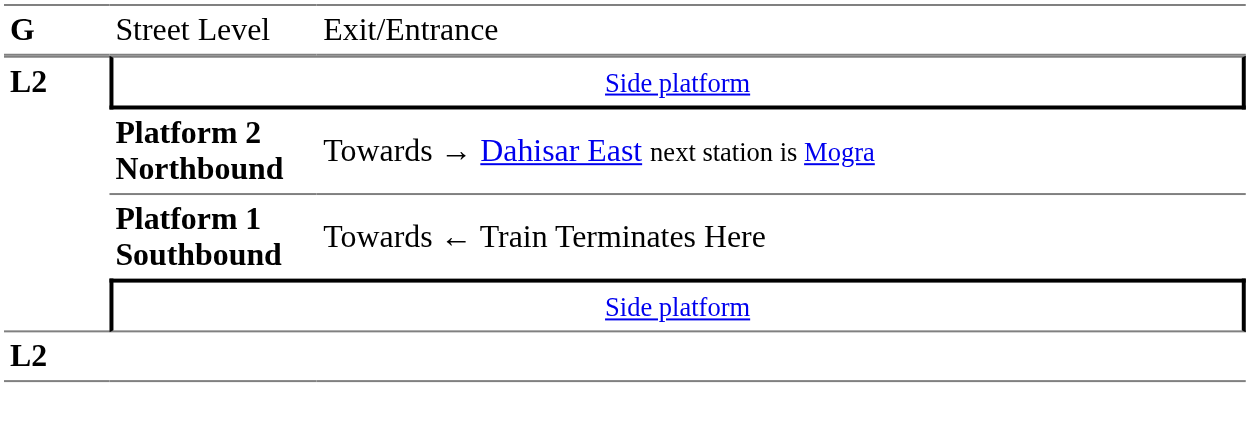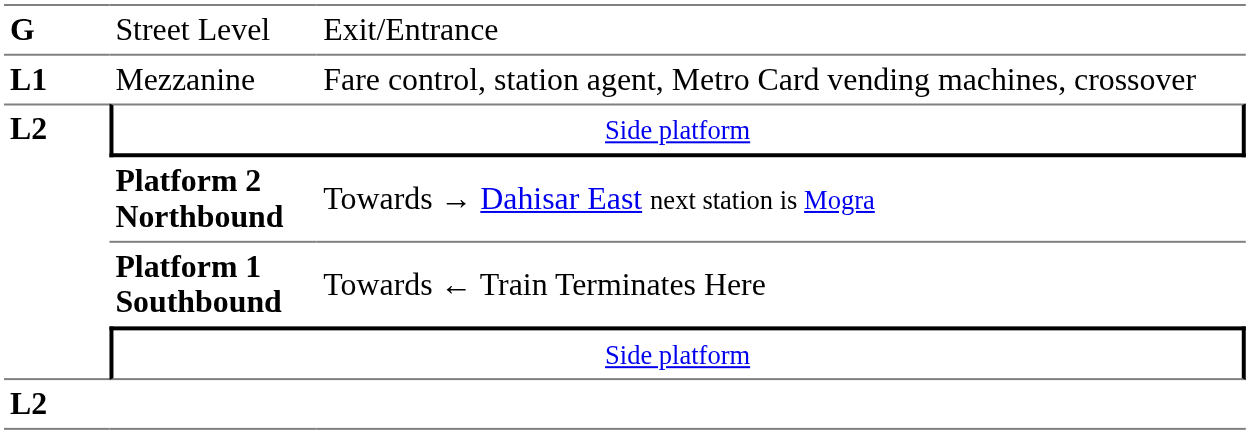 <table cellspacing="0" cellpadding="3" border="0">
 <tr>
 <td style="border-bottom:solid 1px gray;border-top:solid 1px gray;" width="50" valign="top"><strong>G</strong></td>
 <td style="border-top:solid 1px gray;border-bottom:solid 1px gray;" width="100" valign="top">Street Level</td>
 <td style="border-top:solid 1px gray;border-bottom:solid 1px gray;" width="500" valign="top">Exit/Entrance</td>
+</tr>
+<tr>
+<td valign="top"><strong>L1</strong></td>
+<td valign="top">Mezzanine</td>
+<td valign="top">Fare control, station agent, Metro Card vending machines, crossover</td>
 </tr>
 <tr>
 <td rowspan="4" style="border-top:solid 1px gray;border-bottom:solid 1px gray;" width="50" valign="top"><strong>L2</strong></td>
 <td colspan="2" style="border-top:solid 1px gray;border-right:solid 2px black;border-left:solid 2px black;border-bottom:solid 2px black;text-align:center;"><small><a href='#'>Side platform</a></small></td>
 </tr>
 <tr>
 <td style="border-bottom:solid 1px gray;" width="100"><span><strong>Platform 2</strong><br><strong>Northbound</strong></span></td>
 <td style="border-bottom:solid 1px gray;" width="500">Towards → <a href='#'>Dahisar East</a> <small>next station is <a href='#'>Mogra</a></small></td>
 </tr>
 <tr>
 <td><span><strong>Platform 1</strong><br><strong>Southbound</strong></span></td>
 <td>Towards ← Train Terminates Here</td>
 </tr>
 <tr>
 <td colspan="2" style="border-top:solid 2px black;border-right:solid 2px black;border-left:solid 2px black;border-bottom:solid 1px gray;" align="center"><small><a href='#'>Side platform</a></small></td>
 </tr>
 <tr>
 <td rowspan="2" style="border-bottom:solid 1px gray;" width="50" valign="top"><strong>L2</strong></td>
 <td style="border-bottom:solid 1px gray;" width="100"></td>
 <td style="border-bottom:solid 1px gray;" width="500"></td>
 </tr>
 <tr>
 </tr>
 </table>
